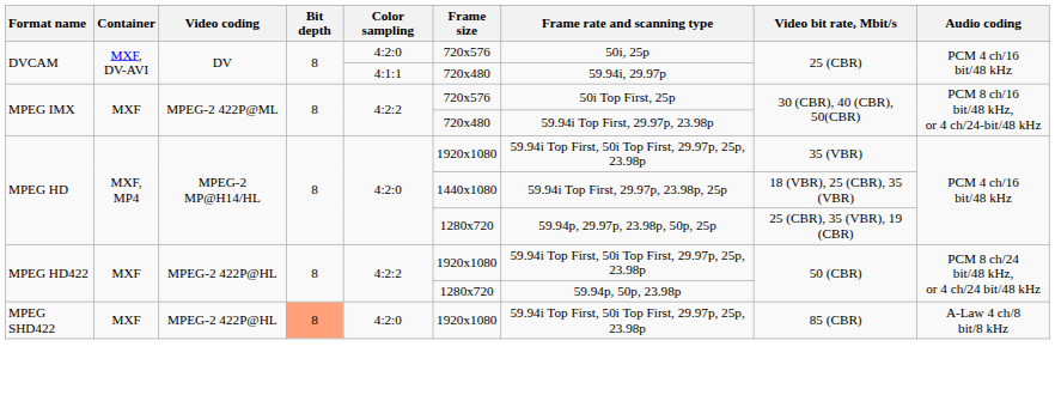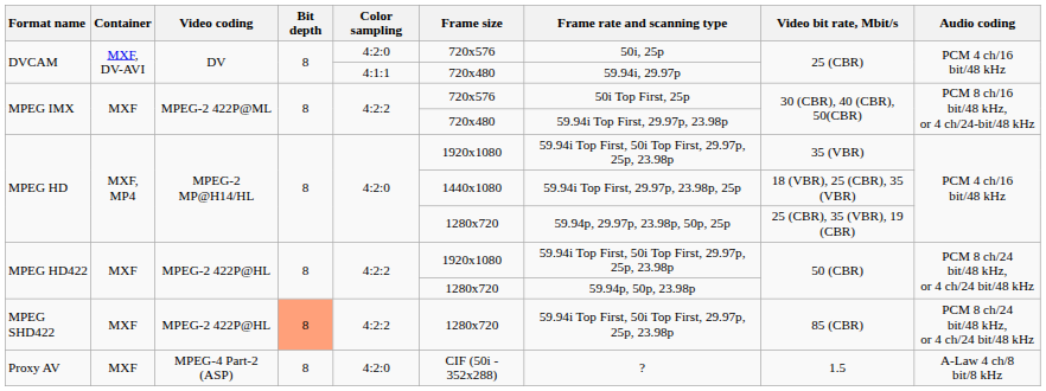 <table class="wikitable">
 <tr style="text-align:center;">
 <th style="text-align:left;">Format name</th>
 <th>Container</th>
 <th>Video coding</th>
 <th>Bit depth</th>
 <th>Color sampling</th>
 <th>Frame size</th>
 <th>Frame rate and scanning type</th>
 <th>Video bit rate, Mbit/s</th>
 <th>Audio coding</th>
 </tr>
 <tr style="text-align:center;">
 <td rowspan="2" style="text-align:left;">DVCAM</td>
 <td rowspan="2"><a href='#'>MXF</a>,<br> DV-AVI</td>
 <td rowspan="2">DV</td>
 <td rowspan="2">8</td>
 <td>4:2:0</td>
 <td>720x576</td>
 <td>50i, 25p</td>
 <td rowspan="2">25 (CBR)</td>
 <td rowspan="2">PCM 4 ch/16 bit/48 kHz</td>
 </tr>
 <tr style="text-align:center;">
 <td>4:1:1</td>
 <td>720x480</td>
 <td>59.94i, 29.97p</td>
 </tr>
 <tr style="text-align:center;">
 <td rowspan="2" style="text-align:left;">MPEG IMX</td>
 <td rowspan="2">MXF</td>
 <td rowspan="2">MPEG-2 422P@ML</td>
 <td rowspan="2">8</td>
 <td rowspan="2">4:2:2</td>
 <td>720x576</td>
 <td>50i Top First, 25p</td>
 <td rowspan="2">30 (CBR), 40 (CBR), 50(CBR)</td>
 <td rowspan="2">PCM 8 ch/16 bit/48 kHz, <br>or 4 ch/24-bit/48 kHz</td>
 </tr>
 <tr style="text-align:center;">
 <td>720x480</td>
 <td>59.94i Top First, 29.97p, 23.98p</td>
 </tr>
 <tr style="text-align:center;">
 <td rowspan="3" style="text-align:left;">MPEG HD</td>
 <td rowspan="3">MXF,<br>MP4</td>
 <td rowspan="3">MPEG-2 MP@H14/HL</td>
 <td rowspan="3">8</td>
 <td rowspan="3">4:2:0</td>
 <td>1920x1080</td>
 <td>59.94i Top First, 50i Top First, 29.97p, 25p, 23.98p</td>
 <td>35 (VBR)</td>
 <td rowspan="3">PCM 4 ch/16 bit/48 kHz</td>
 </tr>
 <tr style="text-align:center;">
 <td>1440x1080</td>
 <td>59.94i Top First, 29.97p, 23.98p, 25p</td>
 <td>18 (VBR), 25 (CBR), 35 (VBR)</td>
 </tr>
 <tr style="text-align:center;">
 <td>1280x720</td>
 <td>59.94p, 29.97p, 23.98p, 50p, 25p</td>
 <td>25 (CBR), 35 (VBR), 19 (CBR)</td>
 </tr>
 <tr style="text-align:center;">
 <td rowspan="2" style="text-align:left;">MPEG HD422</td>
 <td rowspan="2">MXF</td>
 <td rowspan="2">MPEG-2 422P@HL</td>
 <td rowspan="2">8</td>
 <td rowspan="2">4:2:2</td>
 <td>1920x1080</td>
 <td>59.94i Top First, 50i Top First, 29.97p, 25p, 23.98p</td>
 <td rowspan="2">50 (CBR)</td>
 <td rowspan="2">PCM 8 ch/24 bit/48 kHz,<br> or 4 ch/24 bit/48 kHz</td>
 </tr>
 <tr style="text-align:center;">
 <td>1280x720</td>
 <td>59.94p, 50p, 23.98p</td>
 </tr>
 <tr style="text-align:center;">
 <td style="text-align:left;">MPEG SHD422</td>
 <td>MXF</td>
 <td>MPEG-2 422P@HL</td>
 <td style="background: lightsalmon;">8</td>
-<td>4:2:0</td>
-<td>1920x1080</td>
+<td>4:2:2</td>
+<td>1280x720</td>
 <td>59.94i Top First, 50i Top First, 29.97p, 25p, 23.98p</td>
 <td>85 (CBR)</td>
+<td>PCM 8 ch/24 bit/48 kHz,<br> or 4 ch/24 bit/48 kHz</td>
+</tr>
+<tr style="text-align:center;">
+<td style="text-align:left;">Proxy AV</td>
+<td>MXF</td>
+<td>MPEG-4 Part-2 (ASP)</td>
+<td>8</td>
+<td>4:2:0</td>
+<td>CIF (50i - 352x288)</td>
+<td>?</td>
+<td>1.5</td>
 <td>A-Law 4 ch/8 bit/8 kHz</td>
 </tr>
 </table>
